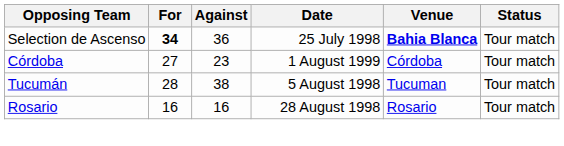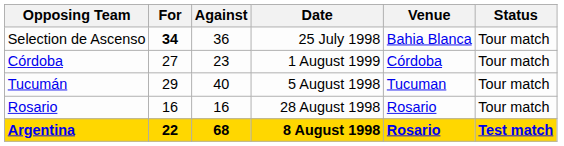 <table class=wikitable>
 <tr>
 <th>Opposing Team</th>
 <th>For</th>
 <th>Against</th>
 <th>Date</th>
 <th>Venue</th>
 <th>Status</th>
 </tr>
 <tr bgcolor=#fdfdfd>
 <td>Selection de Ascenso</td>
 <td align=center width=40><strong>34</strong></td>
 <td align=center width=40>36</td>
 <td width=140 align=right>25 July 1998</td>
-<td><strong><a href='#'>Bahia Blanca</a></strong></td>
+<td><a href='#'>Bahia Blanca</a></td>
 <td>Tour match</td>
 </tr>
 <tr bgcolor=#fdfdfd>
 <td><a href='#'>Córdoba</a></td>
 <td align=center width=40>27</td>
 <td align=center width=40>23</td>
 <td width=140 align=right>1 August 1999</td>
 <td><a href='#'>Córdoba</a></td>
 <td>Tour match</td>
 </tr>
 <tr bgcolor=#fdfdfd>
 <td><a href='#'>Tucumán</a></td>
-<td align=center width=40>28</td>
-<td align=center width=40>38</td>
+<td align=center width=40>29</td>
+<td align=center width=40>40</td>
 <td width=140 align=right>5 August 1998</td>
 <td><a href='#'>Tucuman</a></td>
 <td>Tour match</td>
 </tr>
 <tr bgcolor=#fdfdfd>
 <td><a href='#'>Rosario</a></td>
 <td align=center width=40>16</td>
 <td align=center width=40>16</td>
 <td width=140 align=right>28 August 1998</td>
 <td><a href='#'>Rosario</a></td>
 <td>Tour match</td>
 </tr>
+<tr bgcolor=gold>
+<td><strong><a href='#'>Argentina</a></strong></td>
+<td align=center width=40><strong>22</strong></td>
+<td align=center width=40><strong>68</strong></td>
+<td width=140 align=right><strong>8 August 1998</strong></td>
+<td><strong><a href='#'>Rosario</a></strong></td>
+<td><strong><a href='#'>Test match</a></strong></td>
+</tr>
 </table>
